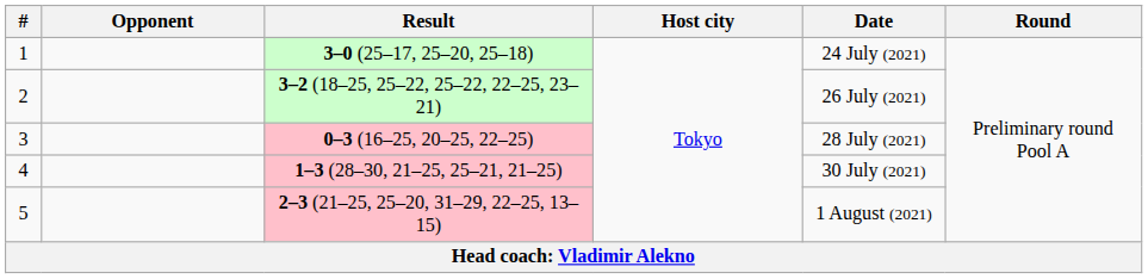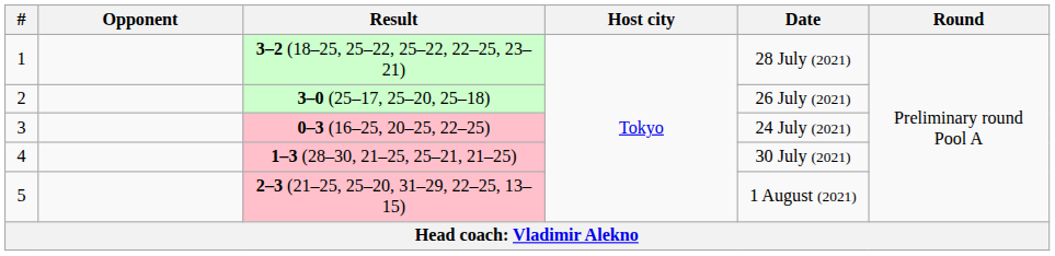 <table class="wikitable" style="text-align: center;font-size:90%;">
 <tr>
 <th width=20>#</th>
 <th width=160>Opponent</th>
 <th width=240>Result</th>
 <th width=150>Host city</th>
 <th width=100>Date</th>
 <th width=140>Round</th>
 </tr>
 <tr>
 <td>1</td>
 <td align=left></td>
-<td bgcolor=ccffcc><strong>3–0</strong> (25–17, 25–20, 25–18)</td>
+<td bgcolor=ccffcc><strong>3–2</strong> (18–25, 25–22, 25–22, 22–25, 23–21)</td>
 <td rowspan=5> <a href='#'>Tokyo</a></td>
-<td>24 July <small>(2021)</small></td>
+<td>28 July <small>(2021)</small></td>
 <td rowspan=5>Preliminary round<br>Pool A</td>
 </tr>
 <tr>
 <td>2</td>
 <td align=left></td>
-<td bgcolor=ccffcc><strong>3–2</strong> (18–25, 25–22, 25–22, 22–25, 23–21)</td>
+<td bgcolor=ccffcc><strong>3–0</strong> (25–17, 25–20, 25–18)</td>
 <td>26 July <small>(2021)</small></td>
 </tr>
 <tr>
 <td>3</td>
 <td align=left></td>
 <td bgcolor=pink><strong>0–3</strong> (16–25, 20–25, 22–25)</td>
-<td>28 July <small>(2021)</small></td>
+<td>24 July <small>(2021)</small></td>
 </tr>
 <tr>
 <td>4</td>
 <td align=left></td>
 <td bgcolor=pink><strong>1–3</strong> (28–30, 21–25, 25–21, 21–25)</td>
 <td>30 July <small>(2021)</small></td>
 </tr>
 <tr>
 <td>5</td>
 <td align=left></td>
 <td bgcolor=pink><strong>2–3</strong> (21–25, 25–20, 31–29, 22–25, 13–15)</td>
 <td>1 August <small>(2021)</small></td>
 </tr>
 <tr>
 <th colspan=6>Head coach:  <a href='#'>Vladimir Alekno</a></th>
 </tr>
 </table>
